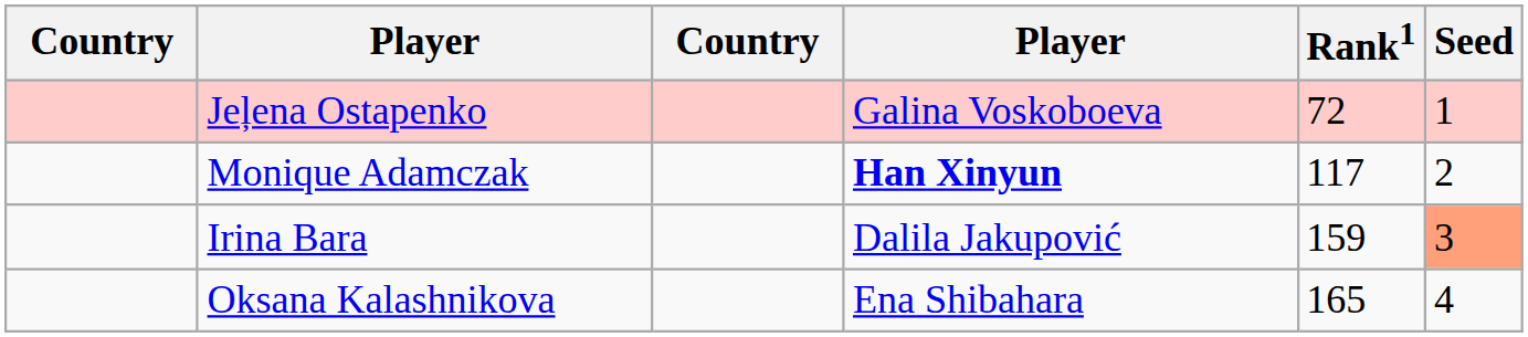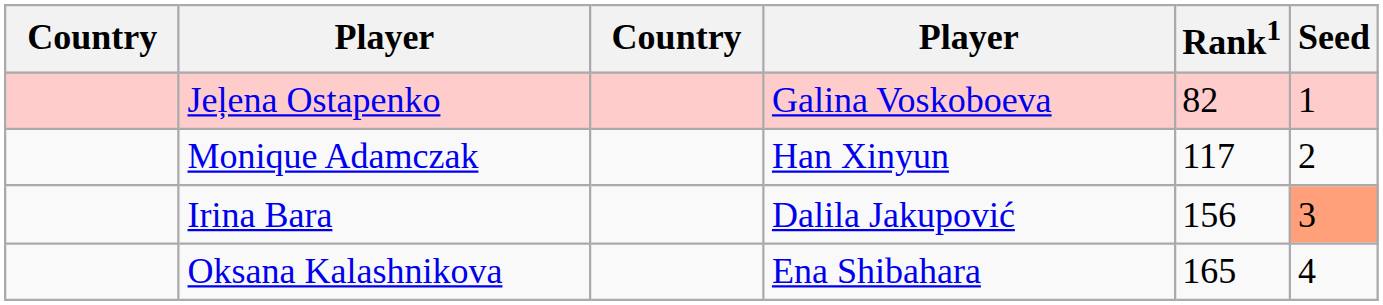 <table class="sortable wikitable">
 <tr>
 <th style="width:70px;">Country</th>
 <th style="width:175px;">Player</th>
 <th style="width:70px;">Country</th>
 <th style="width:175px;">Player</th>
 <th>Rank<sup>1</sup></th>
 <th>Seed</th>
 </tr>
 <tr style="background:#fcc;">
 <td></td>
 <td><a href='#'>Jeļena Ostapenko</a></td>
 <td></td>
 <td><a href='#'>Galina Voskoboeva</a></td>
-<td>72</td>
+<td>82</td>
 <td>1</td>
 </tr>
 <tr>
 <td></td>
 <td><a href='#'>Monique Adamczak</a></td>
 <td></td>
-<td><strong><a href='#'>Han Xinyun</a></strong></td>
+<td><a href='#'>Han Xinyun</a></td>
 <td>117</td>
 <td>2</td>
 </tr>
 <tr>
 <td></td>
 <td><a href='#'>Irina Bara</a></td>
 <td></td>
 <td><a href='#'>Dalila Jakupović</a></td>
-<td>159</td>
+<td>156</td>
 <td style="background: lightsalmon;">3</td>
 </tr>
 <tr>
 <td></td>
 <td><a href='#'>Oksana Kalashnikova</a></td>
 <td></td>
 <td><a href='#'>Ena Shibahara</a></td>
 <td>165</td>
 <td>4</td>
 </tr>
 </table>
